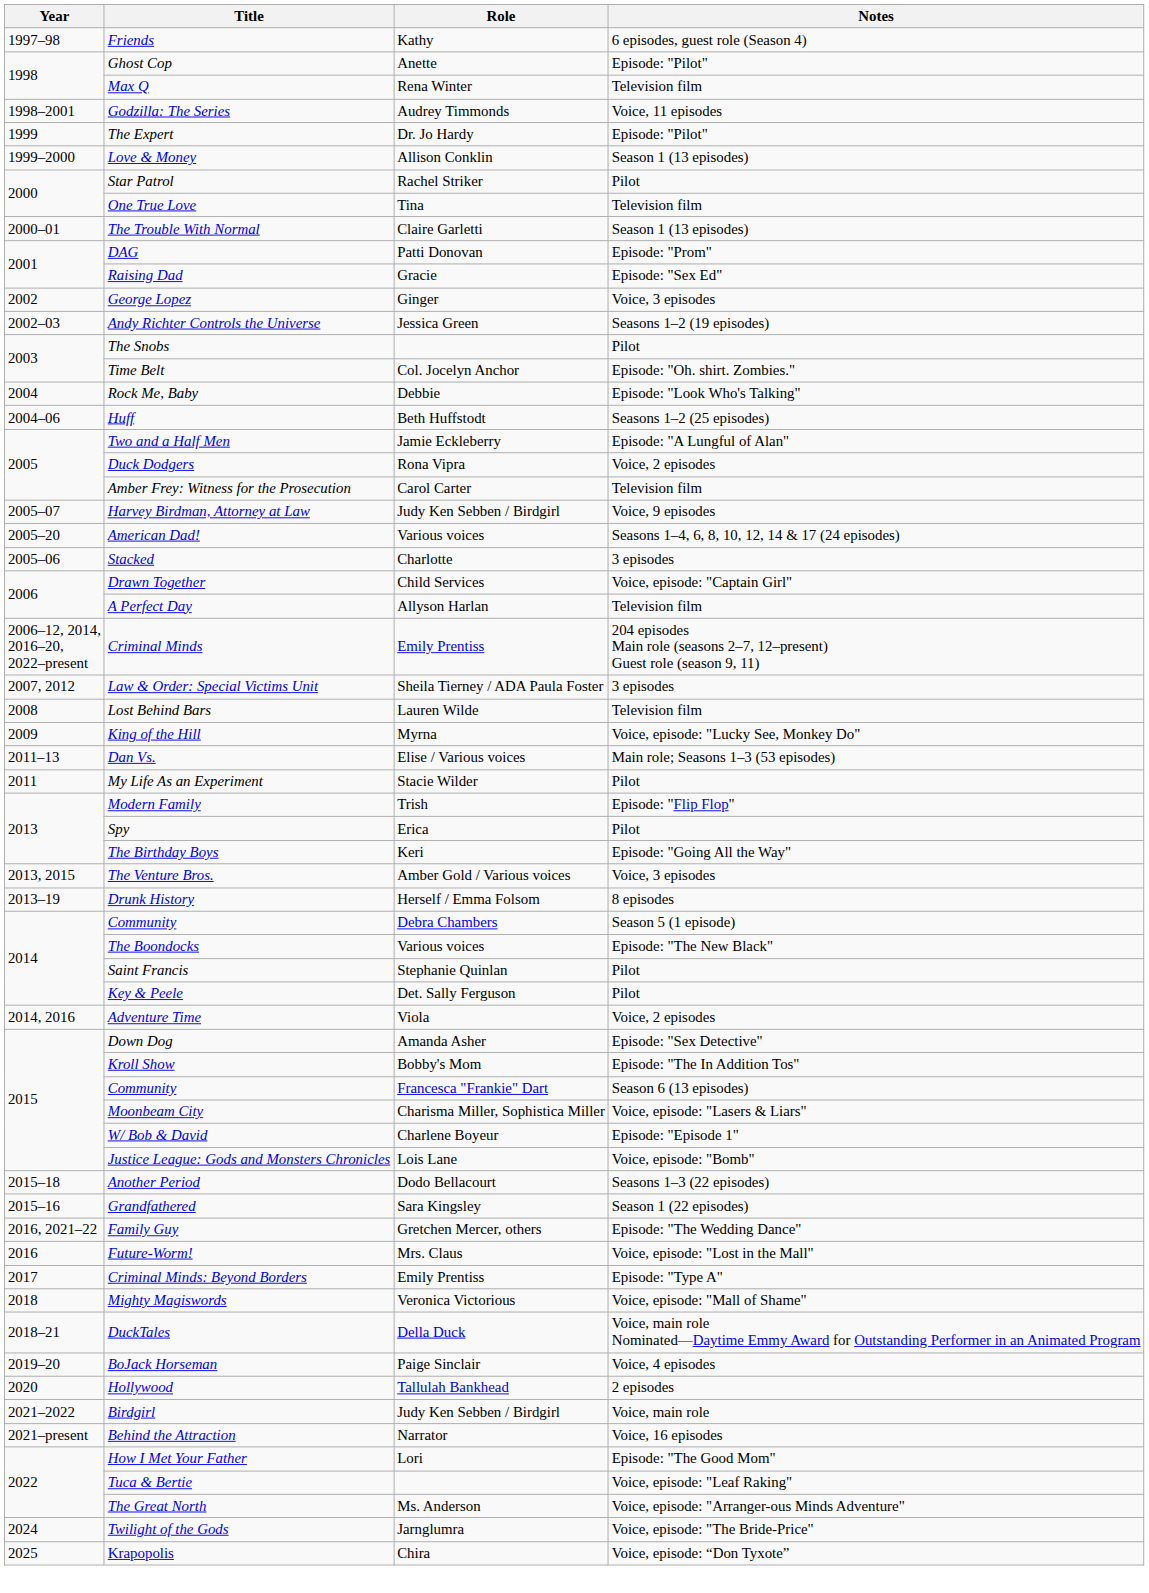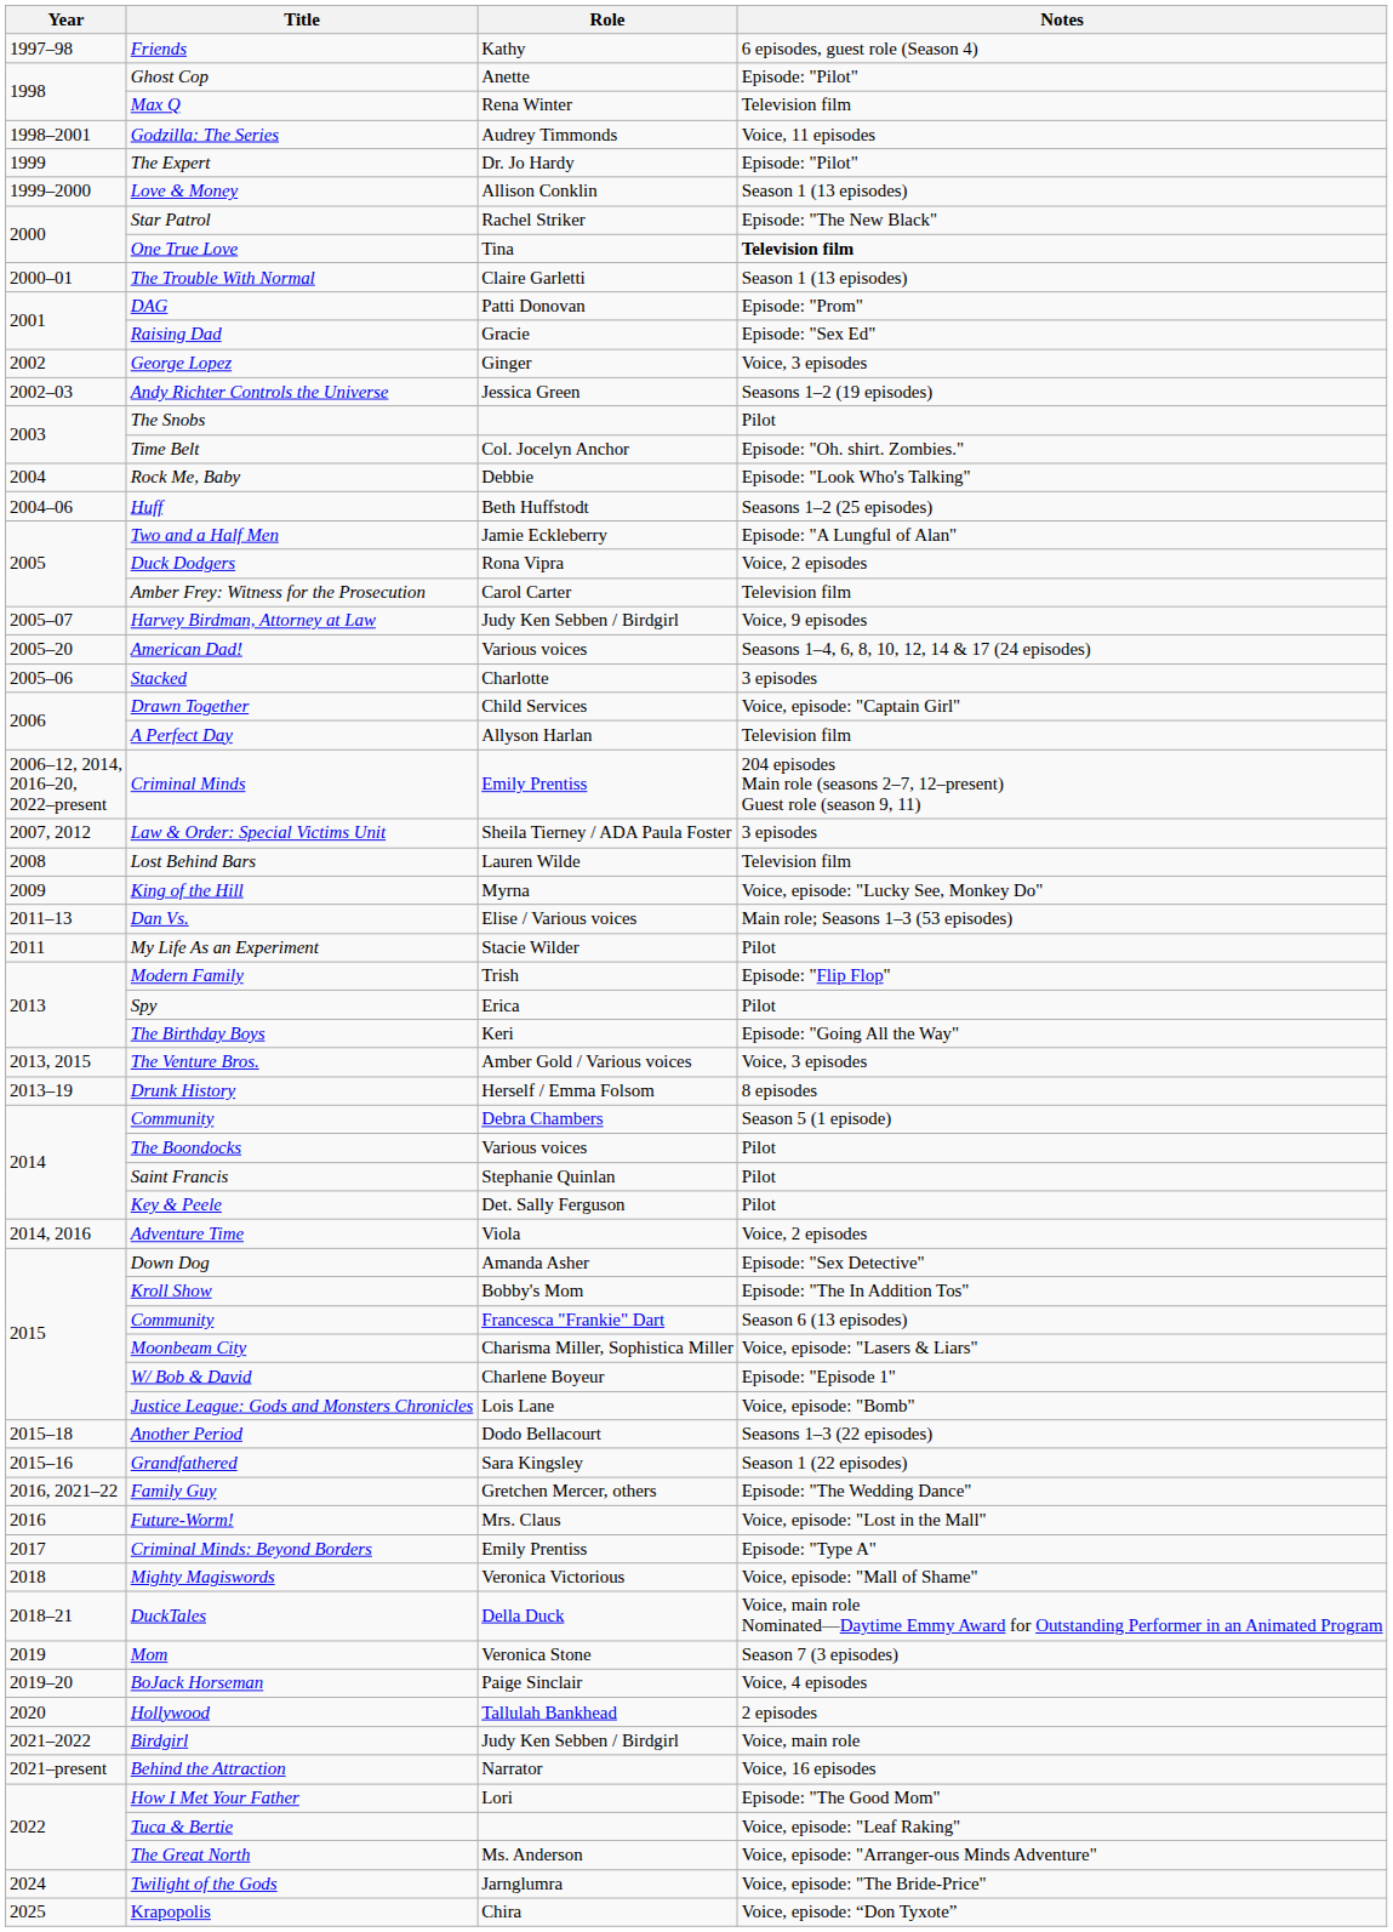 <table class="wikitable sortable plainrowheaders" style="width=95%;">
 <tr>
 <th>Year</th>
 <th>Title</th>
 <th>Role</th>
 <th class="unsortable">Notes</th>
 </tr>
 <tr>
 <td>1997–98</td>
 <td><em><a href='#'>Friends</a></em></td>
 <td>Kathy</td>
 <td>6 episodes, guest role (Season 4)</td>
 </tr>
 <tr>
 <td rowspan="2">1998</td>
 <td><em>Ghost Cop</em></td>
 <td>Anette</td>
 <td>Episode: "Pilot"</td>
 </tr>
 <tr>
 <td><em><a href='#'>Max Q</a></em></td>
 <td>Rena Winter</td>
 <td>Television film</td>
 </tr>
 <tr>
 <td>1998–2001</td>
 <td><em><a href='#'>Godzilla: The Series</a></em></td>
 <td>Audrey Timmonds</td>
 <td>Voice, 11 episodes</td>
 </tr>
 <tr>
 <td>1999</td>
 <td data-sort-value="Expert, The"><em>The Expert</em></td>
 <td>Dr. Jo Hardy</td>
 <td>Episode: "Pilot"</td>
 </tr>
 <tr>
 <td>1999–2000</td>
 <td><em><a href='#'>Love & Money</a></em></td>
 <td>Allison Conklin</td>
 <td>Season 1 (13 episodes)</td>
 </tr>
 <tr>
 <td rowspan="2">2000</td>
 <td><em>Star Patrol</em></td>
 <td>Rachel Striker</td>
-<td>Pilot</td>
+<td>Episode: "The New Black"</td>
 </tr>
 <tr>
 <td><em><a href='#'>One True Love</a></em></td>
 <td>Tina</td>
-<td>Television film</td>
+<td><strong>Television film</strong></td>
 </tr>
 <tr>
 <td>2000–01</td>
 <td data-sort-value="Trouble With Normal, The"><em><a href='#'>The Trouble With Normal</a></em></td>
 <td>Claire Garletti</td>
 <td>Season 1 (13 episodes)</td>
 </tr>
 <tr>
 <td rowspan="2">2001</td>
 <td><em><a href='#'>DAG</a></em></td>
 <td>Patti Donovan</td>
 <td>Episode: "Prom"</td>
 </tr>
 <tr>
 <td><em><a href='#'>Raising Dad</a></em></td>
 <td>Gracie</td>
 <td>Episode: "Sex Ed"</td>
 </tr>
 <tr>
 <td>2002</td>
 <td><em><a href='#'>George Lopez</a></em></td>
 <td>Ginger</td>
 <td>Voice, 3 episodes</td>
 </tr>
 <tr>
 <td>2002–03</td>
 <td><em><a href='#'>Andy Richter Controls the Universe</a></em></td>
 <td>Jessica Green</td>
 <td>Seasons 1–2 (19 episodes)</td>
 </tr>
 <tr>
 <td rowspan="2">2003</td>
 <td data-sort-value="Snobs, The"><em>The Snobs</em></td>
 <td></td>
 <td>Pilot</td>
 </tr>
 <tr>
 <td><em>Time Belt</em></td>
 <td>Col. Jocelyn Anchor</td>
 <td>Episode: "Oh. shirt. Zombies."</td>
 </tr>
 <tr>
 <td>2004</td>
 <td><em>Rock Me, Baby</em></td>
 <td>Debbie</td>
 <td>Episode: "Look Who's Talking"</td>
 </tr>
 <tr>
 <td>2004–06</td>
 <td><em><a href='#'>Huff</a></em></td>
 <td>Beth Huffstodt</td>
 <td>Seasons 1–2 (25 episodes)</td>
 </tr>
 <tr>
 <td rowspan="3">2005</td>
 <td><em><a href='#'>Two and a Half Men</a></em></td>
 <td>Jamie Eckleberry</td>
 <td>Episode: "A Lungful of Alan"</td>
 </tr>
 <tr>
 <td><em><a href='#'>Duck Dodgers</a></em></td>
 <td>Rona Vipra</td>
 <td>Voice, 2 episodes</td>
 </tr>
 <tr>
 <td><em>Amber Frey: Witness for the Prosecution</em></td>
 <td>Carol Carter</td>
 <td>Television film</td>
 </tr>
 <tr>
 <td>2005–07</td>
 <td><em><a href='#'>Harvey Birdman, Attorney at Law</a></em></td>
 <td>Judy Ken Sebben / Birdgirl</td>
 <td>Voice, 9 episodes</td>
 </tr>
 <tr>
 <td>2005–20</td>
 <td><em><a href='#'>American Dad!</a></em></td>
 <td>Various voices</td>
 <td>Seasons 1–4, 6, 8, 10, 12, 14 & 17 (24 episodes)</td>
 </tr>
 <tr>
 <td>2005–06</td>
 <td><em><a href='#'>Stacked</a></em></td>
 <td>Charlotte</td>
 <td>3 episodes</td>
 </tr>
 <tr>
 <td rowspan="2">2006</td>
 <td><em><a href='#'>Drawn Together</a></em></td>
 <td>Child Services</td>
 <td>Voice, episode: "Captain Girl"</td>
 </tr>
 <tr>
 <td data-sort-value="Perfect Day, A"><em><a href='#'>A Perfect Day</a></em></td>
 <td>Allyson Harlan</td>
 <td>Television film</td>
 </tr>
 <tr>
 <td>2006–12, 2014,<br>2016–20,<br>2022–present</td>
 <td><em><a href='#'>Criminal Minds</a></em></td>
 <td><a href='#'>Emily Prentiss</a></td>
 <td>204 episodes<br> Main role (seasons 2–7, 12–present)<br>Guest role (season 9, 11)</td>
 </tr>
 <tr>
 <td>2007, 2012</td>
 <td><em><a href='#'>Law & Order: Special Victims Unit</a></em></td>
 <td>Sheila Tierney / ADA Paula Foster</td>
 <td>3 episodes</td>
 </tr>
 <tr>
 <td>2008</td>
 <td><em>Lost Behind Bars</em></td>
 <td>Lauren Wilde</td>
 <td>Television film</td>
 </tr>
 <tr>
 <td>2009</td>
 <td><em><a href='#'>King of the Hill</a></em></td>
 <td>Myrna</td>
 <td>Voice, episode: "Lucky See, Monkey Do"</td>
 </tr>
 <tr>
 <td>2011–13</td>
 <td><em><a href='#'>Dan Vs.</a></em></td>
 <td>Elise / Various voices</td>
 <td>Main role; Seasons 1–3 (53 episodes)</td>
 </tr>
 <tr>
 <td>2011</td>
 <td><em>My Life As an Experiment</em></td>
 <td>Stacie Wilder</td>
 <td>Pilot</td>
 </tr>
 <tr>
 <td rowspan="3">2013</td>
 <td><em><a href='#'>Modern Family</a></em></td>
 <td>Trish</td>
 <td>Episode: "<a href='#'>Flip Flop</a>"</td>
 </tr>
 <tr>
 <td><em>Spy</em></td>
 <td>Erica</td>
 <td>Pilot</td>
 </tr>
 <tr>
 <td data-sort-value="Birthday Boys, The"><em><a href='#'>The Birthday Boys</a></em></td>
 <td>Keri</td>
 <td>Episode: "Going All the Way"</td>
 </tr>
 <tr>
 <td>2013, 2015</td>
 <td data-sort-value="Venture Bros., The"><em><a href='#'>The Venture Bros.</a></em></td>
 <td>Amber Gold / Various voices</td>
 <td>Voice, 3 episodes</td>
 </tr>
 <tr>
 <td>2013–19</td>
 <td><em><a href='#'>Drunk History</a></em></td>
 <td>Herself / Emma Folsom</td>
 <td>8 episodes</td>
 </tr>
 <tr>
 <td rowspan=4>2014</td>
 <td><em><a href='#'>Community</a></em></td>
 <td><a href='#'>Debra Chambers</a></td>
 <td>Season 5 (1 episode)</td>
 </tr>
 <tr>
 <td data-sort-value="Boondocks, The"><em><a href='#'>The Boondocks</a></em></td>
 <td>Various voices</td>
-<td>Episode: "The New Black"</td>
+<td>Pilot</td>
 </tr>
 <tr>
 <td><em>Saint Francis</em></td>
 <td>Stephanie Quinlan</td>
 <td>Pilot</td>
 </tr>
 <tr>
 <td><em><a href='#'>Key & Peele</a></em></td>
 <td>Det. Sally Ferguson</td>
 <td>Pilot</td>
 </tr>
 <tr>
 <td>2014, 2016</td>
 <td><em><a href='#'>Adventure Time</a></em></td>
 <td>Viola</td>
 <td>Voice, 2 episodes</td>
 </tr>
 <tr>
 <td rowspan="6">2015</td>
 <td><em>Down Dog</em></td>
 <td>Amanda Asher</td>
 <td>Episode: "Sex Detective"</td>
 </tr>
 <tr>
 <td><em><a href='#'>Kroll Show</a></em></td>
 <td>Bobby's Mom</td>
 <td>Episode: "The In Addition Tos"</td>
 </tr>
 <tr>
 <td><em><a href='#'>Community</a></em></td>
 <td><a href='#'>Francesca "Frankie" Dart</a></td>
 <td>Season 6 (13 episodes)</td>
 </tr>
 <tr>
 <td><em><a href='#'>Moonbeam City</a></em></td>
 <td>Charisma Miller, Sophistica Miller</td>
 <td>Voice, episode: "Lasers & Liars"</td>
 </tr>
 <tr>
 <td><em><a href='#'>W/ Bob & David</a></em></td>
 <td>Charlene Boyeur</td>
 <td>Episode: "Episode 1"</td>
 </tr>
 <tr>
 <td><em><a href='#'>Justice League: Gods and Monsters Chronicles</a></em></td>
 <td>Lois Lane</td>
 <td>Voice, episode: "Bomb"</td>
 </tr>
 <tr>
 <td>2015–18</td>
 <td><em><a href='#'>Another Period</a></em></td>
 <td>Dodo Bellacourt</td>
 <td>Seasons 1–3 (22 episodes)</td>
 </tr>
 <tr>
 <td>2015–16</td>
 <td><em><a href='#'>Grandfathered</a></em></td>
 <td>Sara Kingsley</td>
 <td>Season 1 (22 episodes)</td>
 </tr>
 <tr>
 <td>2016, 2021–22</td>
 <td><em><a href='#'>Family Guy</a></em></td>
 <td>Gretchen Mercer, others</td>
 <td>Episode: "The Wedding Dance"</td>
 </tr>
 <tr>
 <td>2016</td>
 <td><em><a href='#'>Future-Worm!</a></em></td>
 <td>Mrs. Claus</td>
 <td>Voice, episode: "Lost in the Mall"</td>
 </tr>
 <tr>
 <td>2017</td>
 <td><em><a href='#'>Criminal Minds: Beyond Borders</a></em></td>
 <td>Emily Prentiss</td>
 <td>Episode: "Type A"</td>
 </tr>
 <tr>
 <td>2018</td>
 <td><em><a href='#'>Mighty Magiswords</a></em></td>
 <td>Veronica Victorious</td>
 <td>Voice, episode: "Mall of Shame"</td>
 </tr>
 <tr>
 <td>2018–21</td>
 <td><em><a href='#'>DuckTales</a></em></td>
 <td><a href='#'>Della Duck</a></td>
 <td>Voice, main role <br>Nominated—<a href='#'>Daytime Emmy Award</a> for <a href='#'>Outstanding Performer in an Animated Program</a></td>
 </tr>
 <tr>
+<td>2019</td>
+<td><em><a href='#'>Mom</a></em></td>
+<td>Veronica Stone</td>
+<td>Season 7 (3 episodes)</td>
+</tr>
+<tr>
 <td>2019–20</td>
 <td><em><a href='#'>BoJack Horseman</a></em></td>
 <td>Paige Sinclair</td>
 <td>Voice, 4 episodes</td>
 </tr>
 <tr>
 <td>2020</td>
 <td><em><a href='#'>Hollywood</a></em></td>
 <td><a href='#'>Tallulah Bankhead</a></td>
 <td>2 episodes</td>
 </tr>
 <tr>
 <td>2021–2022</td>
 <td><em><a href='#'>Birdgirl</a></em></td>
 <td>Judy Ken Sebben / Birdgirl</td>
 <td>Voice, main role</td>
 </tr>
 <tr>
 <td>2021–present</td>
 <td><em><a href='#'>Behind the Attraction</a></em></td>
 <td>Narrator</td>
 <td>Voice, 16 episodes</td>
 </tr>
 <tr>
 <td rowspan="3">2022</td>
 <td><em><a href='#'>How I Met Your Father</a></em></td>
 <td>Lori</td>
 <td>Episode: "The Good Mom"</td>
 </tr>
 <tr>
 <td><em><a href='#'>Tuca & Bertie</a></em></td>
 <td></td>
 <td>Voice, episode: "Leaf Raking"</td>
 </tr>
 <tr>
 <td data-sort-value="Great North, The"><em><a href='#'>The Great North</a></em></td>
 <td>Ms. Anderson</td>
 <td>Voice, episode: "Arranger-ous Minds Adventure"</td>
 </tr>
 <tr>
 <td>2024</td>
 <td><em><a href='#'>Twilight of the Gods</a></em></td>
 <td>Jarnglumra</td>
 <td>Voice, episode: "The Bride-Price"</td>
 </tr>
 <tr>
 <td>2025</td>
 <td><a href='#'>Krapopolis</a></td>
 <td>Chira</td>
 <td>Voice, episode: “Don Tyxote”</td>
 </tr>
 </table>
